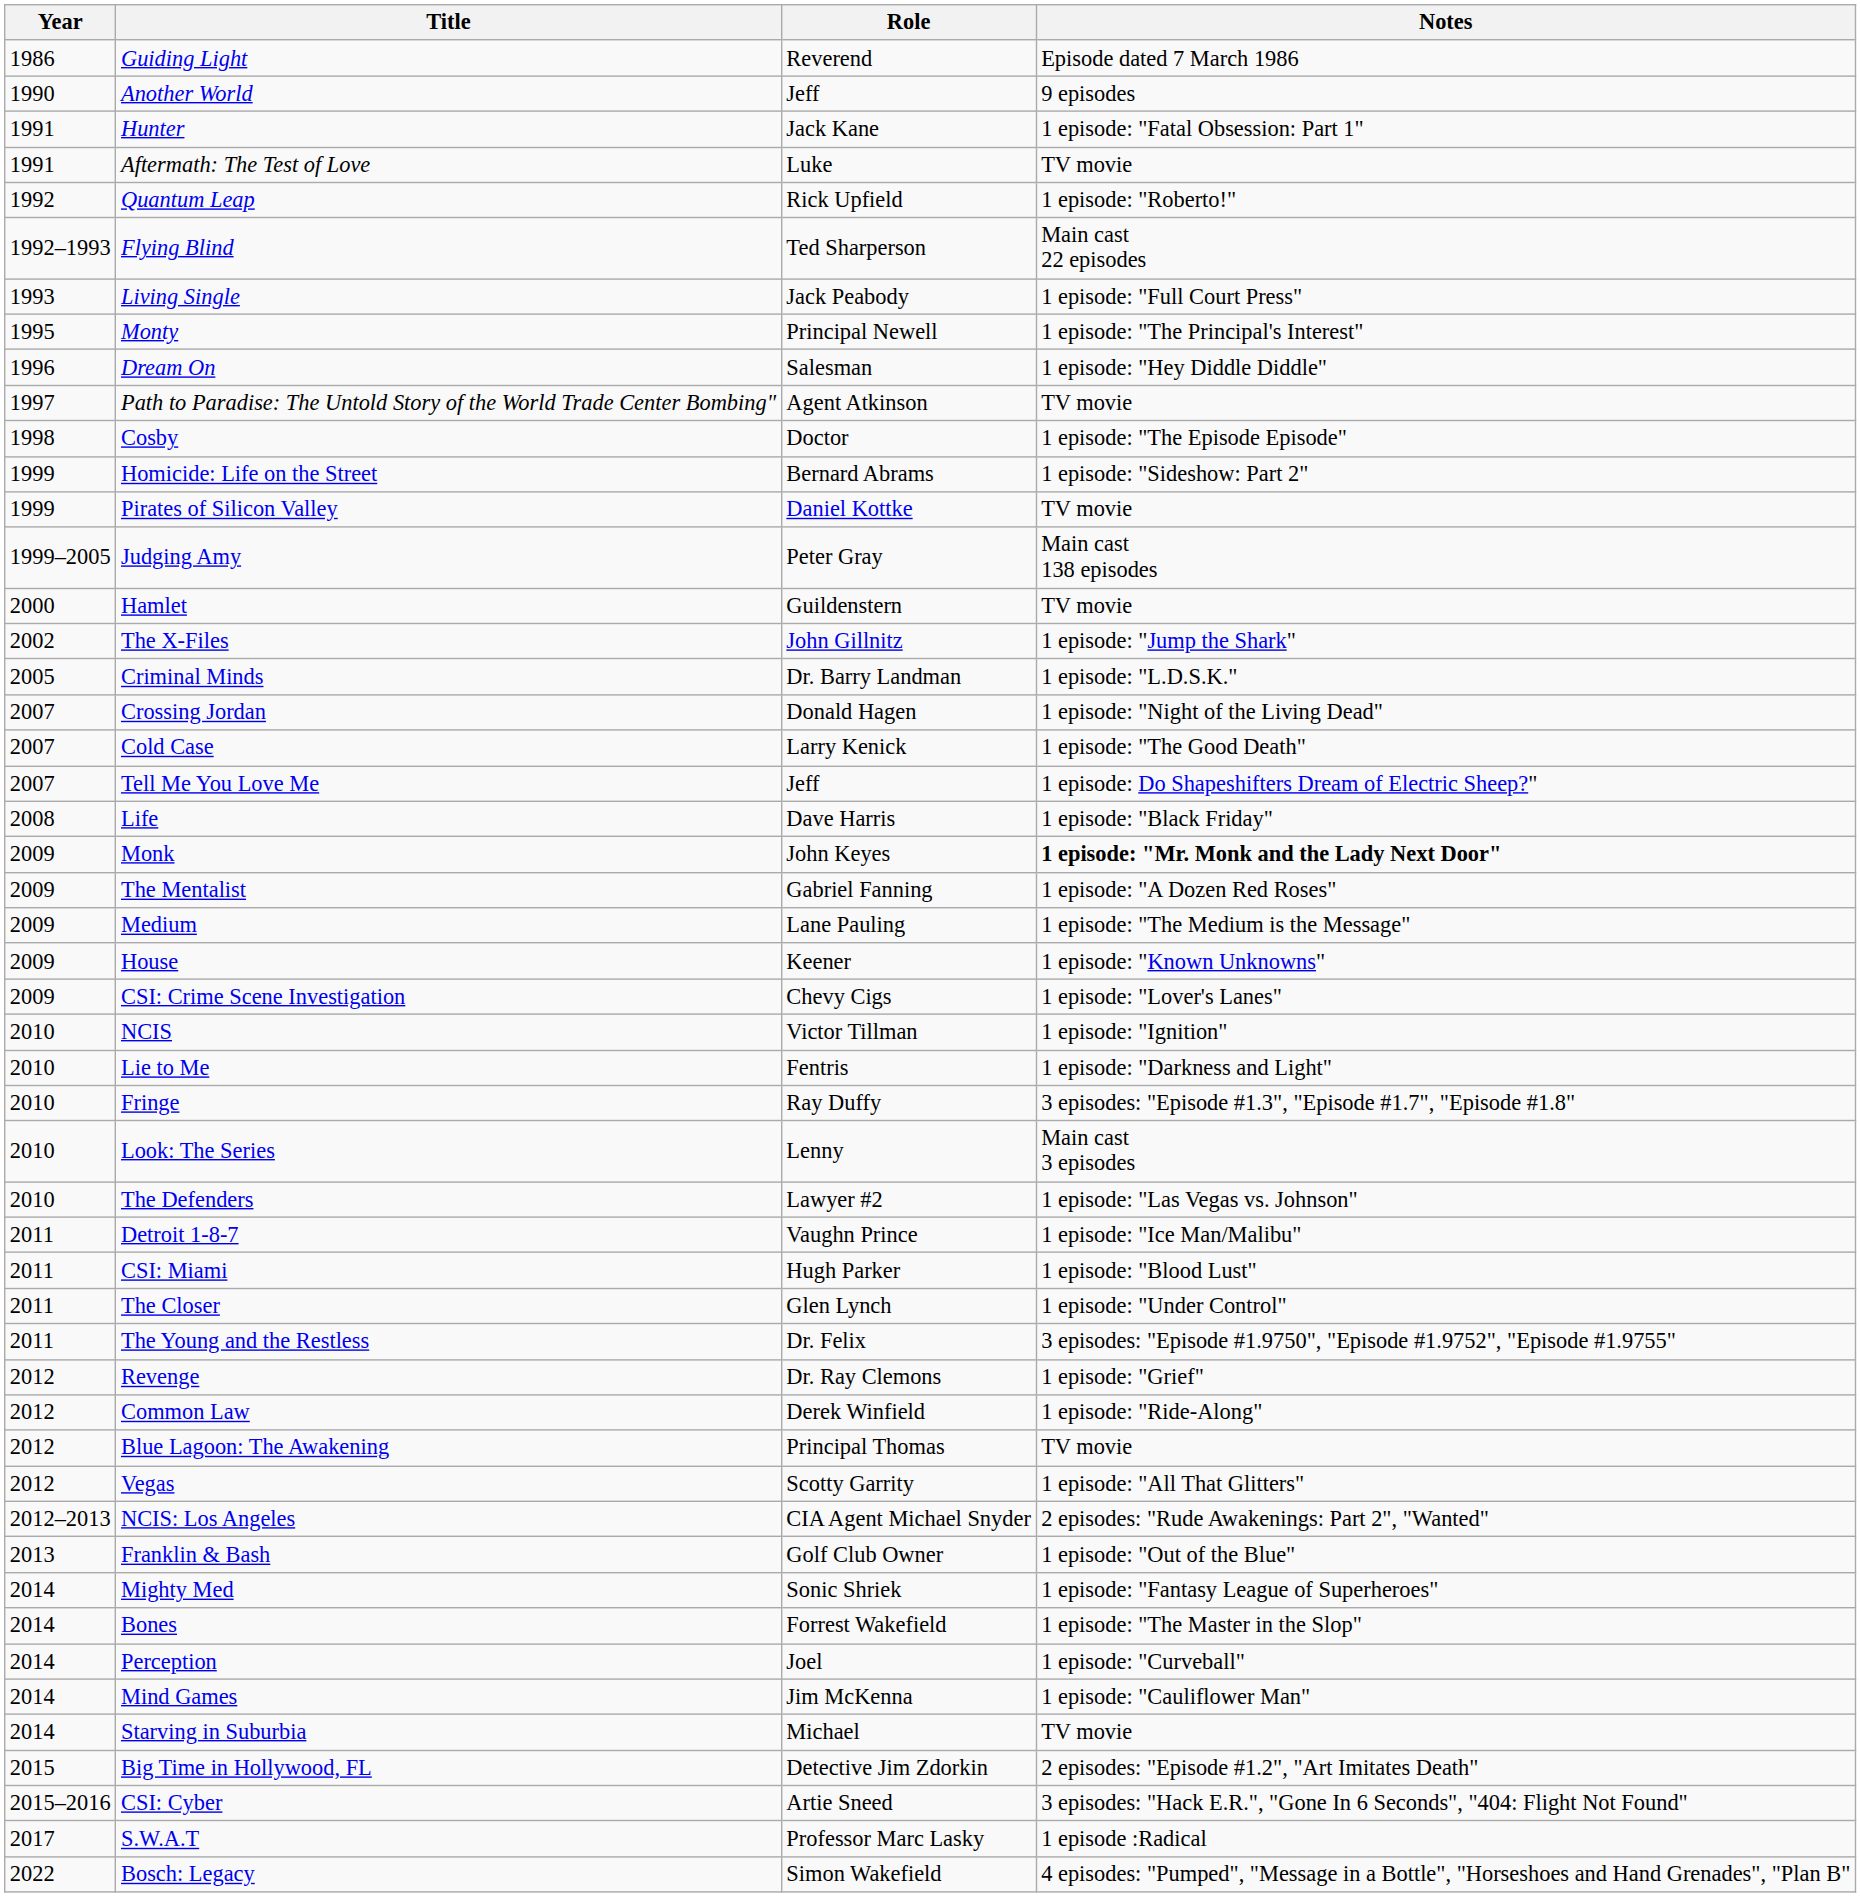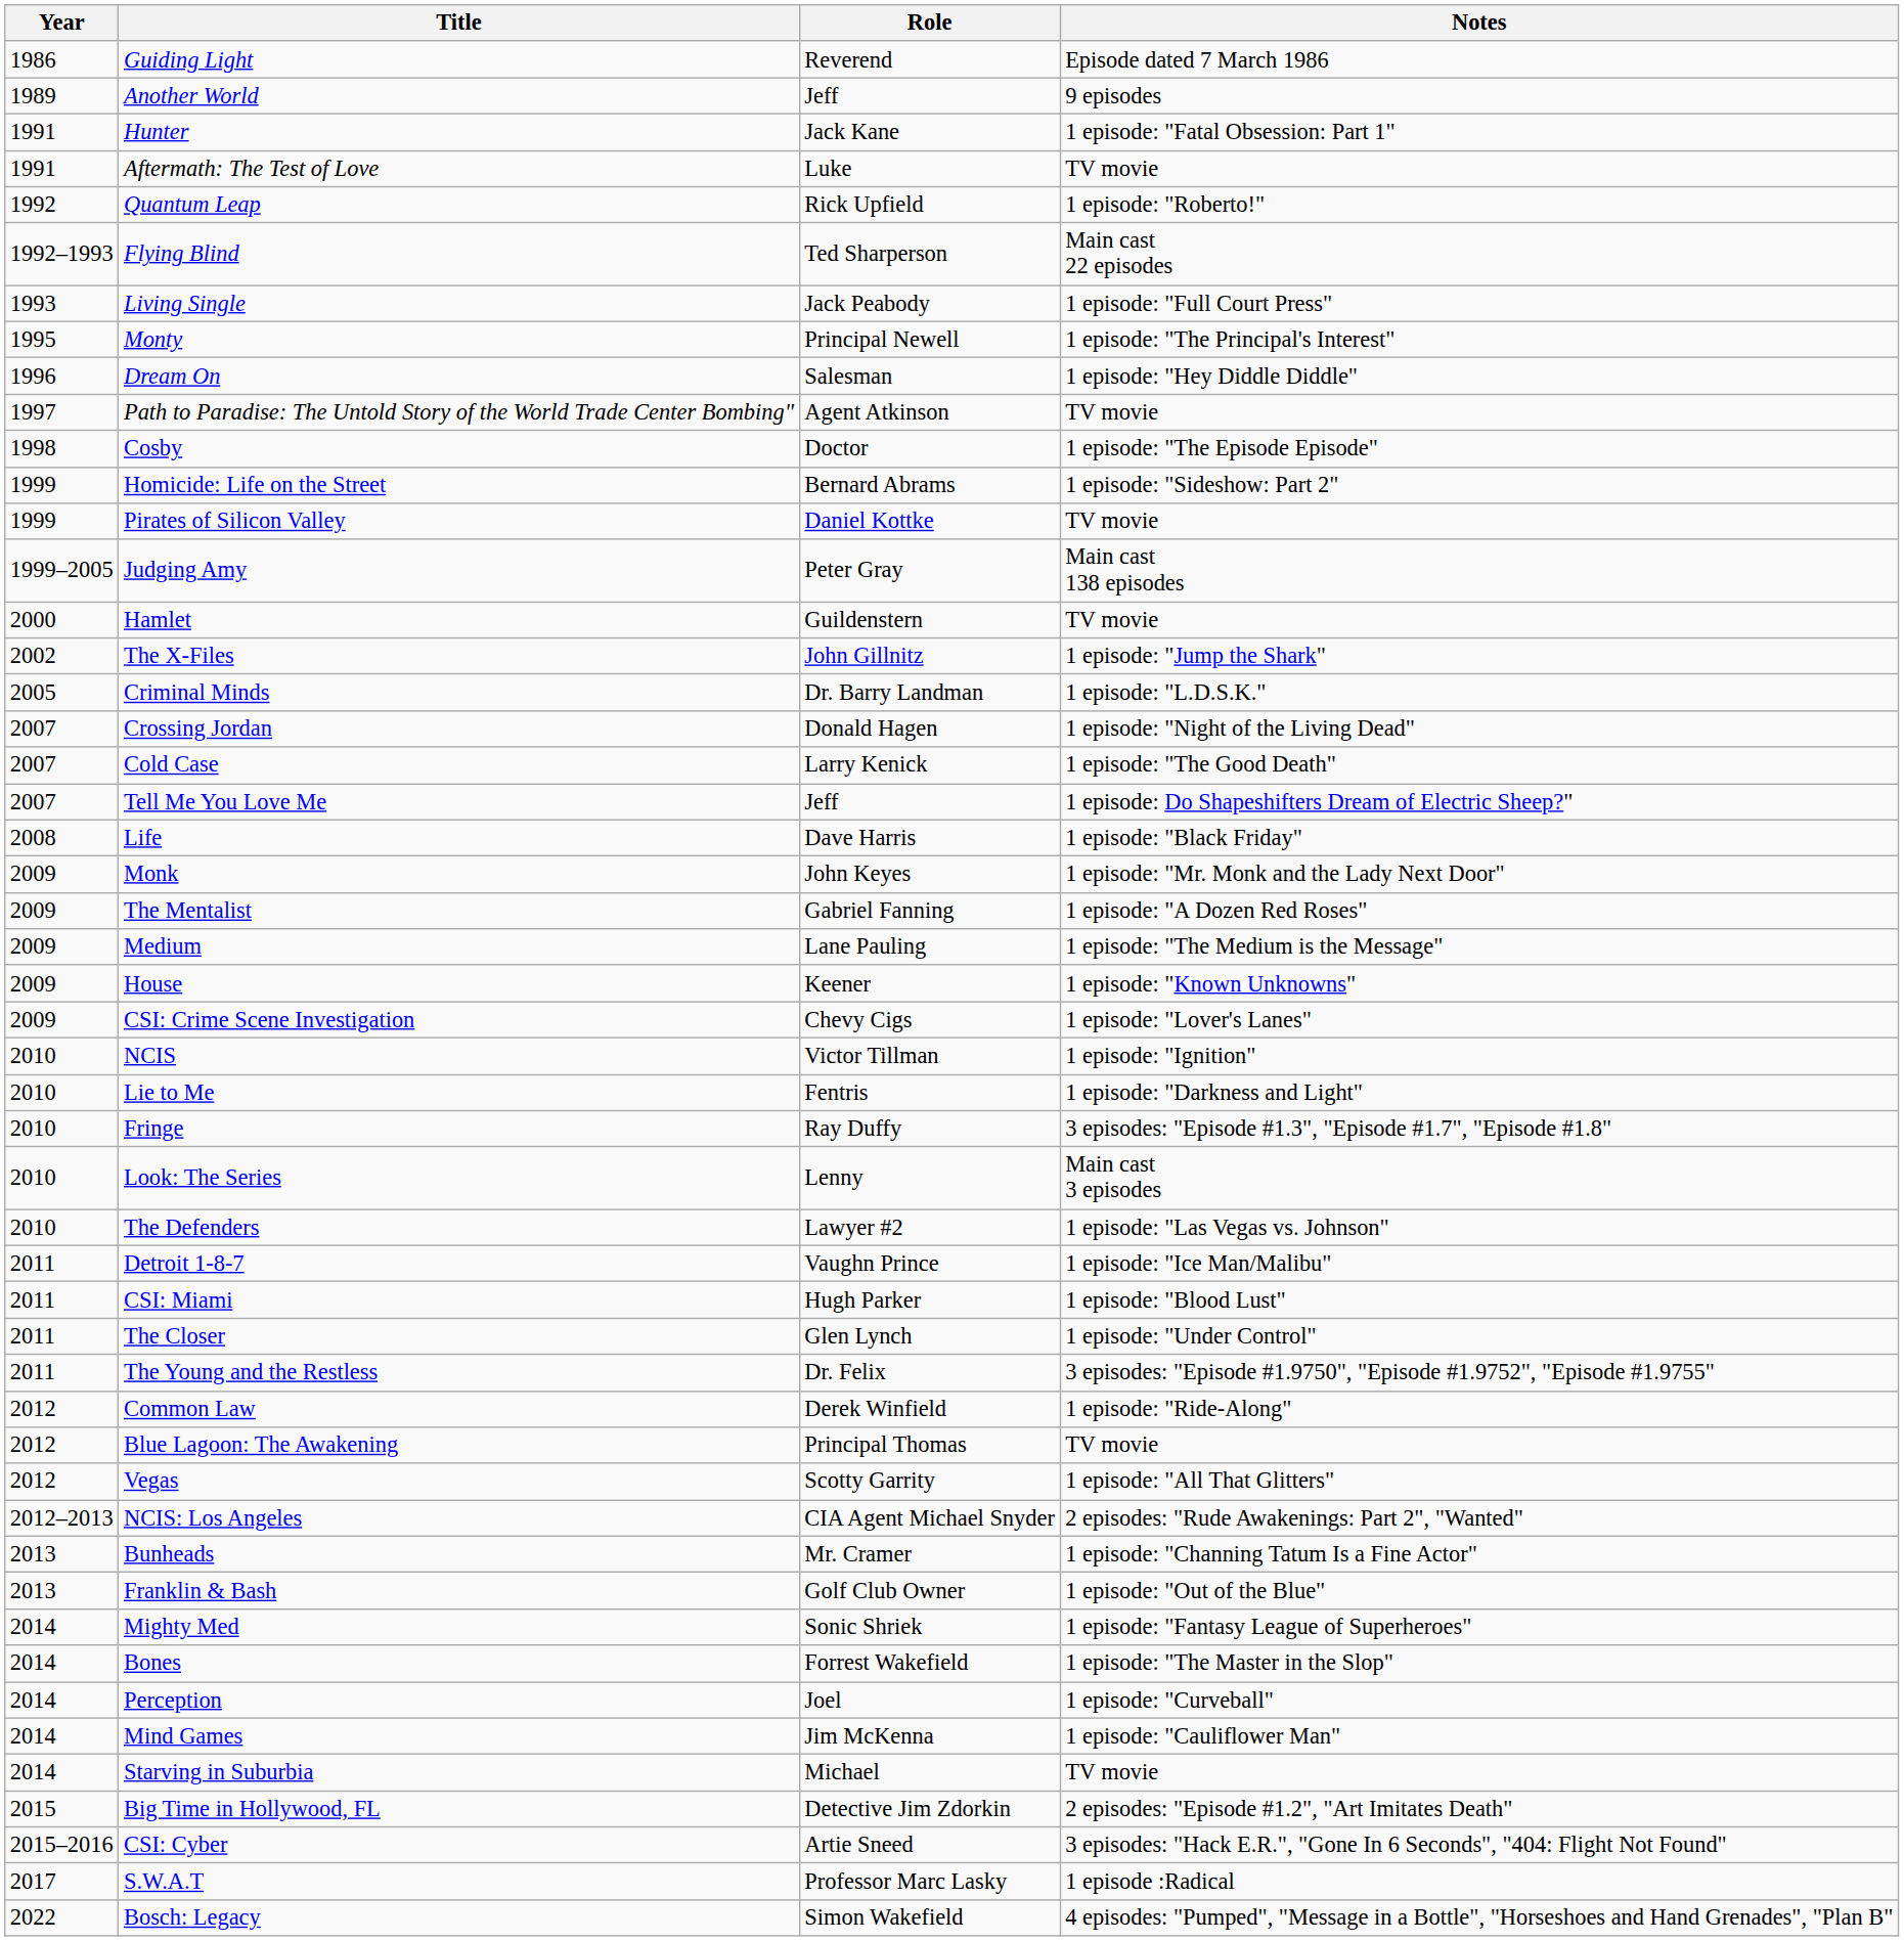 <table class="wikitable sortable">
 <tr>
 <th>Year</th>
 <th>Title</th>
 <th>Role</th>
 <th class="unsortable">Notes</th>
 </tr>
 <tr>
 <td>1986</td>
 <td><em><a href='#'>Guiding Light</a></em></td>
 <td>Reverend</td>
 <td>Episode dated 7 March 1986</td>
 </tr>
 <tr>
-<td>1990</td>
+<td>1989</td>
 <td><em><a href='#'>Another World</a></em></td>
 <td>Jeff</td>
 <td>9 episodes</td>
 </tr>
 <tr>
 <td>1991</td>
 <td><em><a href='#'>Hunter</a></em></td>
 <td>Jack Kane</td>
 <td>1 episode: "Fatal Obsession: Part 1"</td>
 </tr>
 <tr>
 <td>1991</td>
 <td><em>Aftermath: The Test of Love</em></td>
 <td>Luke</td>
 <td>TV movie</td>
 </tr>
 <tr>
 <td>1992</td>
 <td><em><a href='#'>Quantum Leap</a></em></td>
 <td>Rick Upfield</td>
 <td>1 episode: "Roberto!"</td>
 </tr>
 <tr>
 <td>1992–1993</td>
 <td><em><a href='#'>Flying Blind</a></em></td>
 <td>Ted Sharperson</td>
 <td>Main cast<br>22 episodes</td>
 </tr>
 <tr>
 <td>1993</td>
 <td><em><a href='#'>Living Single</a></em></td>
 <td>Jack Peabody</td>
 <td>1 episode: "Full Court Press"</td>
 </tr>
 <tr>
 <td>1995</td>
 <td><em><a href='#'>Monty</a></em></td>
 <td>Principal Newell</td>
 <td>1 episode: "The Principal's Interest"</td>
 </tr>
 <tr>
 <td>1996</td>
 <td><em><a href='#'>Dream On</a></em></td>
 <td>Salesman</td>
 <td>1 episode: "Hey Diddle Diddle"</td>
 </tr>
 <tr>
 <td>1997</td>
 <td><em>Path to Paradise: The Untold Story of the World Trade Center Bombing"</td>
 <td>Agent Atkinson</td>
 <td>TV movie</td>
 </tr>
 <tr>
 <td>1998</td>
 <td></em><a href='#'>Cosby</a><em></td>
 <td>Doctor</td>
 <td>1 episode: "The Episode Episode"</td>
 </tr>
 <tr>
 <td>1999</td>
 <td></em><a href='#'>Homicide: Life on the Street</a><em></td>
 <td>Bernard Abrams</td>
 <td>1 episode: "Sideshow: Part 2"</td>
 </tr>
 <tr>
 <td>1999</td>
 <td></em><a href='#'>Pirates of Silicon Valley</a><em></td>
 <td><a href='#'>Daniel Kottke</a></td>
 <td>TV movie</td>
 </tr>
 <tr>
 <td>1999–2005</td>
 <td></em><a href='#'>Judging Amy</a><em></td>
 <td>Peter Gray</td>
 <td>Main cast<br>138 episodes</td>
 </tr>
 <tr>
 <td>2000</td>
 <td></em><a href='#'>Hamlet</a><em></td>
 <td>Guildenstern</td>
 <td>TV movie</td>
 </tr>
 <tr>
 <td>2002</td>
 <td></em><a href='#'>The X-Files</a><em></td>
 <td><a href='#'>John Gillnitz</a></td>
 <td>1 episode: "<a href='#'>Jump the Shark</a>"</td>
 </tr>
 <tr>
 <td>2005</td>
 <td></em><a href='#'>Criminal Minds</a><em></td>
 <td>Dr. Barry Landman</td>
 <td>1 episode: "L.D.S.K."</td>
 </tr>
 <tr>
 <td>2007</td>
 <td></em><a href='#'>Crossing Jordan</a><em></td>
 <td>Donald Hagen</td>
 <td>1 episode: "Night of the Living Dead"</td>
 </tr>
 <tr>
 <td>2007</td>
 <td></em><a href='#'>Cold Case</a><em></td>
 <td>Larry Kenick</td>
 <td>1 episode: "The Good Death"</td>
 </tr>
 <tr>
 <td>2007</td>
 <td></em><a href='#'>Tell Me You Love Me</a><em></td>
 <td>Jeff</td>
 <td>1 episode: <a href='#'>Do Shapeshifters Dream of Electric Sheep?</a>"</td>
 </tr>
 <tr>
 <td>2008</td>
 <td></em><a href='#'>Life</a><em></td>
 <td>Dave Harris</td>
 <td>1 episode: "Black Friday"</td>
 </tr>
 <tr>
 <td>2009</td>
 <td></em><a href='#'>Monk</a><em></td>
 <td>John Keyes</td>
-<td><strong>1 episode: "Mr. Monk and the Lady Next Door"</strong></td>
+<td>1 episode: "Mr. Monk and the Lady Next Door"</td>
 </tr>
 <tr>
 <td>2009</td>
 <td></em><a href='#'>The Mentalist</a><em></td>
 <td>Gabriel Fanning</td>
 <td>1 episode: "A Dozen Red Roses"</td>
 </tr>
 <tr>
 <td>2009</td>
 <td></em><a href='#'>Medium</a><em></td>
 <td>Lane Pauling</td>
 <td>1 episode: "The Medium is the Message"</td>
 </tr>
 <tr>
 <td>2009</td>
 <td></em><a href='#'>House</a><em></td>
 <td>Keener</td>
 <td>1 episode: "<a href='#'>Known Unknowns</a>"</td>
 </tr>
 <tr>
 <td>2009</td>
 <td></em><a href='#'>CSI: Crime Scene Investigation</a><em></td>
 <td>Chevy Cigs</td>
 <td>1 episode: "Lover's Lanes"</td>
 </tr>
 <tr>
 <td>2010</td>
 <td></em><a href='#'>NCIS</a><em></td>
 <td>Victor Tillman</td>
 <td>1 episode: "Ignition"</td>
 </tr>
 <tr>
 <td>2010</td>
 <td></em><a href='#'>Lie to Me</a><em></td>
 <td>Fentris</td>
 <td>1 episode: "Darkness and Light"</td>
 </tr>
 <tr>
 <td>2010</td>
 <td></em><a href='#'>Fringe</a><em></td>
 <td>Ray Duffy</td>
 <td>3 episodes: "Episode #1.3", "Episode #1.7", "Episode #1.8"</td>
 </tr>
 <tr>
 <td>2010</td>
 <td></em><a href='#'>Look: The Series</a><em></td>
 <td>Lenny</td>
 <td>Main cast<br>3 episodes</td>
 </tr>
 <tr>
 <td>2010</td>
 <td></em><a href='#'>The Defenders</a><em></td>
 <td>Lawyer #2</td>
 <td>1 episode: "Las Vegas vs. Johnson"</td>
 </tr>
 <tr>
 <td>2011</td>
 <td></em><a href='#'>Detroit 1-8-7</a><em></td>
 <td>Vaughn Prince</td>
 <td>1 episode: "Ice Man/Malibu"</td>
 </tr>
 <tr>
 <td>2011</td>
 <td></em><a href='#'>CSI: Miami</a><em></td>
 <td>Hugh Parker</td>
 <td>1 episode: "Blood Lust"</td>
 </tr>
 <tr>
 <td>2011</td>
 <td></em><a href='#'>The Closer</a><em></td>
 <td>Glen Lynch</td>
 <td>1 episode: "Under Control"</td>
 </tr>
 <tr>
 <td>2011</td>
 <td></em><a href='#'>The Young and the Restless</a><em></td>
 <td>Dr. Felix</td>
 <td>3 episodes: "Episode #1.9750", "Episode #1.9752", "Episode #1.9755"</td>
 </tr>
 <tr>
 <td>2012</td>
-<td></em><a href='#'>Revenge</a><em></td>
-<td>Dr. Ray Clemons</td>
-<td>1 episode: "Grief"</td>
-</tr>
-<tr>
-<td>2012</td>
 <td></em><a href='#'>Common Law</a><em></td>
 <td>Derek Winfield</td>
 <td>1 episode: "Ride-Along"</td>
 </tr>
 <tr>
 <td>2012</td>
 <td></em><a href='#'>Blue Lagoon: The Awakening</a><em></td>
 <td>Principal Thomas</td>
 <td>TV movie</td>
 </tr>
 <tr>
 <td>2012</td>
 <td></em><a href='#'>Vegas</a><em></td>
 <td>Scotty Garrity</td>
 <td>1 episode: "All That Glitters"</td>
 </tr>
 <tr>
 <td>2012–2013</td>
 <td></em><a href='#'>NCIS: Los Angeles</a><em></td>
 <td>CIA Agent Michael Snyder</td>
 <td>2 episodes: "Rude Awakenings: Part 2", "Wanted"</td>
+</tr>
+<tr>
+<td>2013</td>
+<td></em><a href='#'>Bunheads</a><em></td>
+<td>Mr. Cramer</td>
+<td>1 episode: "Channing Tatum Is a Fine Actor"</td>
 </tr>
 <tr>
 <td>2013</td>
 <td></em><a href='#'>Franklin & Bash</a><em></td>
 <td>Golf Club Owner</td>
 <td>1 episode: "Out of the Blue"</td>
 </tr>
 <tr>
 <td>2014</td>
 <td></em><a href='#'>Mighty Med</a><em></td>
 <td>Sonic Shriek</td>
 <td>1 episode: "Fantasy League of Superheroes"</td>
 </tr>
 <tr>
 <td>2014</td>
 <td></em><a href='#'>Bones</a><em></td>
 <td>Forrest Wakefield</td>
 <td>1 episode: "The Master in the Slop"</td>
 </tr>
 <tr>
 <td>2014</td>
 <td></em><a href='#'>Perception</a><em></td>
 <td>Joel</td>
 <td>1 episode: "Curveball"</td>
 </tr>
 <tr>
 <td>2014</td>
 <td></em><a href='#'>Mind Games</a><em></td>
 <td>Jim McKenna</td>
 <td>1 episode: "Cauliflower Man"</td>
 </tr>
 <tr>
 <td>2014</td>
 <td></em><a href='#'>Starving in Suburbia</a><em></td>
 <td>Michael</td>
 <td>TV movie</td>
 </tr>
 <tr>
 <td>2015</td>
 <td></em><a href='#'>Big Time in Hollywood, FL</a><em></td>
 <td>Detective Jim Zdorkin</td>
 <td>2 episodes: "Episode #1.2", "Art Imitates Death"</td>
 </tr>
 <tr>
 <td>2015–2016</td>
 <td></em><a href='#'>CSI: Cyber</a><em></td>
 <td>Artie Sneed</td>
 <td>3 episodes: "Hack E.R.", "Gone In 6 Seconds", "404: Flight Not Found"</td>
 </tr>
 <tr>
 <td>2017</td>
 <td><a href='#'>S.W.A.T</a></td>
 <td>Professor Marc Lasky</td>
 <td>1 episode :Radical</td>
 </tr>
 <tr>
 <td>2022</td>
 <td></em> <a href='#'>Bosch: Legacy</a> <em></td>
 <td>Simon Wakefield</td>
 <td>4 episodes: "Pumped", "Message in a Bottle", "Horseshoes and Hand Grenades", "Plan B"</td>
 </tr>
 </table>
